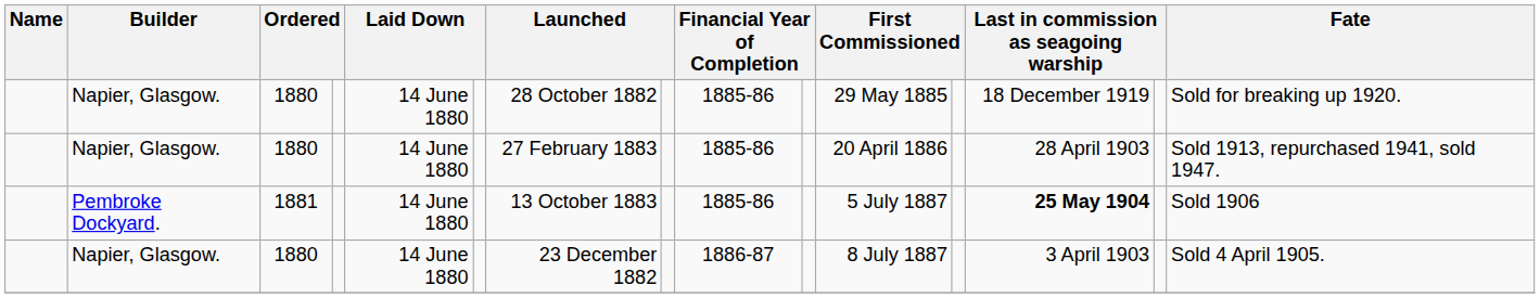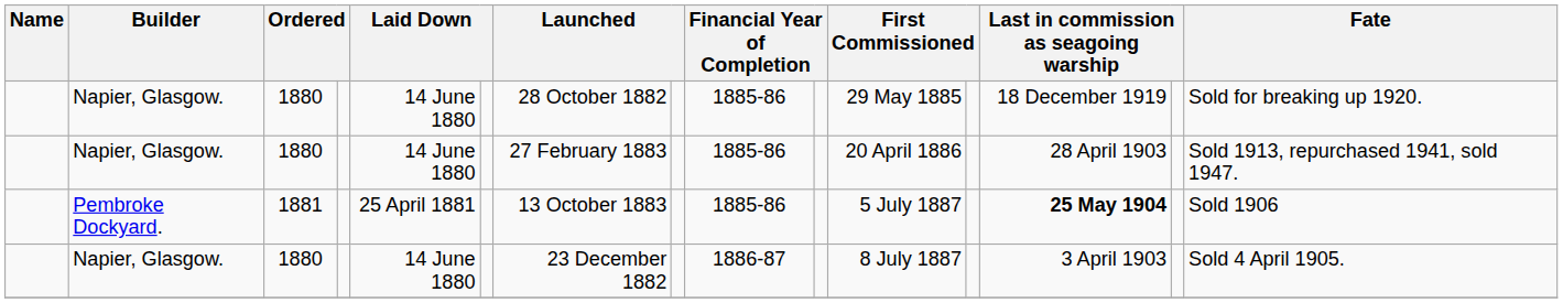 <table class="wikitable">
 <tr style="vertical-align:top;">
 <th>Name</th>
 <th>Builder</th>
 <th colspan=2>Ordered</th>
 <th colspan=2>Laid Down</th>
 <th colspan=2>Launched</th>
 <th colspan=2>Financial Year<br>of Completion</th>
 <th colspan=2>First <br>Commissioned</th>
 <th colspan=2>Last in commission<br> as seagoing warship</th>
 <th colspan=2>Fate</th>
 </tr>
 <tr style="vertical-align:top;">
 <td></td>
 <td>Napier, Glasgow.</td>
 <td style="text-align:center;">1880</td>
 <td width = 3></td>
 <td style="text-align:right;">14 June 1880</td>
 <td width = 3></td>
 <td style="text-align:right;">28 October 1882</td>
 <td width = 3></td>
 <td style="text-align:center;">1885-86</td>
 <td width = 3></td>
 <td style="text-align:right;">29 May 1885</td>
 <td width = 3></td>
 <td style="text-align:right;">18 December 1919</td>
 <td width = 3></td>
 <td>Sold for breaking up 1920.</td>
 </tr>
 <tr style="vertical-align:top;">
 <td></td>
 <td>Napier, Glasgow.</td>
 <td style="text-align:center;">1880</td>
 <td width = 3></td>
 <td style="text-align:right;">14 June 1880</td>
 <td width = 3></td>
 <td style="text-align:right;">27 February 1883</td>
 <td width = 3></td>
 <td style="text-align:center;">1885-86</td>
 <td width = 3></td>
 <td style="text-align:right;">20 April 1886</td>
 <td width = 3></td>
 <td style="text-align:right;">28 April 1903</td>
 <td width = 3></td>
 <td>Sold 1913, repurchased 1941, sold 1947.</td>
 </tr>
 <tr style="vertical-align:top;">
 <td></td>
 <td><a href='#'>Pembroke Dockyard</a>.</td>
 <td style="text-align:center;">1881</td>
 <td width = 3></td>
-<td style="text-align:right;">14 June 1880</td>
+<td style="text-align:right;">25 April 1881</td>
 <td width = 3></td>
 <td style="text-align:right;">13 October 1883</td>
 <td width = 3></td>
 <td style="text-align:center;">1885-86</td>
 <td width = 3></td>
 <td style="text-align:right;">5 July 1887</td>
 <td width = 3></td>
 <td style="text-align:right;"><strong>25 May 1904</strong></td>
 <td width = 3></td>
 <td>Sold 1906</td>
 </tr>
 <tr style="vertical-align:top;">
 <td></td>
 <td>Napier, Glasgow.</td>
 <td style="text-align:center;">1880</td>
 <td width = 3></td>
 <td style="text-align:right;">14 June 1880</td>
 <td width = 3></td>
 <td style="text-align:right;">23 December 1882</td>
 <td width = 3></td>
 <td style="text-align:center;">1886-87</td>
 <td width = 3></td>
 <td style="text-align:right;">8 July 1887</td>
 <td width = 3></td>
 <td style="text-align:right;">3 April 1903</td>
 <td width = 3></td>
 <td>Sold 4 April 1905.</td>
 </tr>
 <tr>
 </tr>
 </table>
